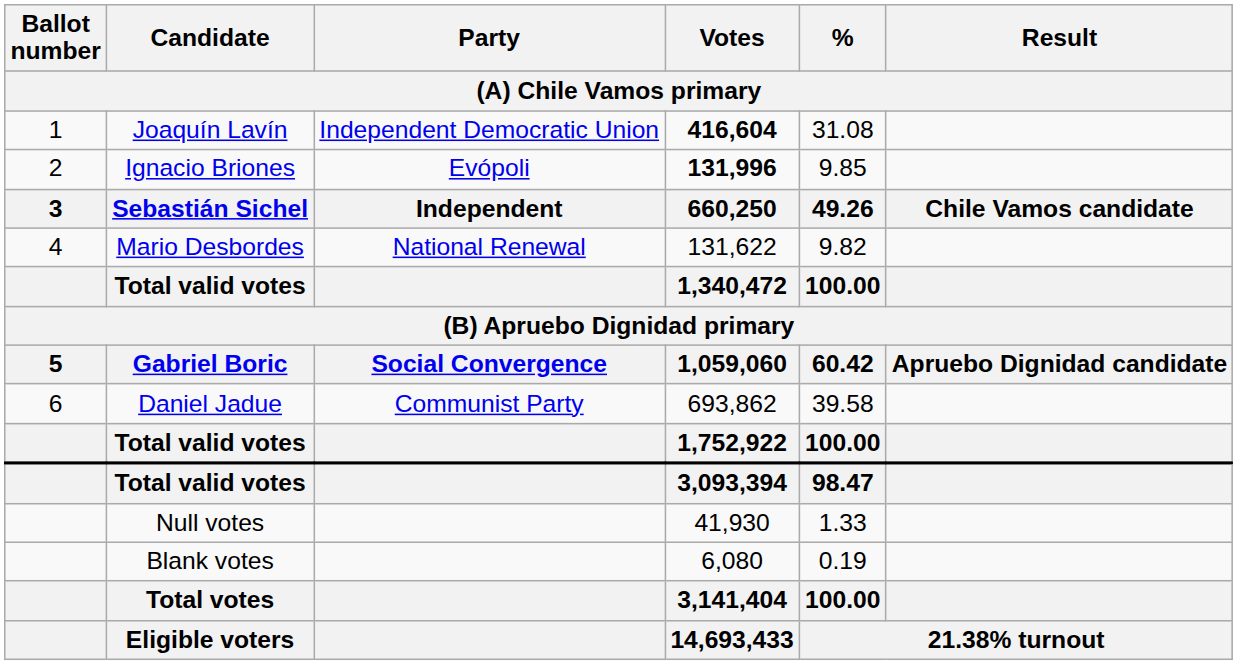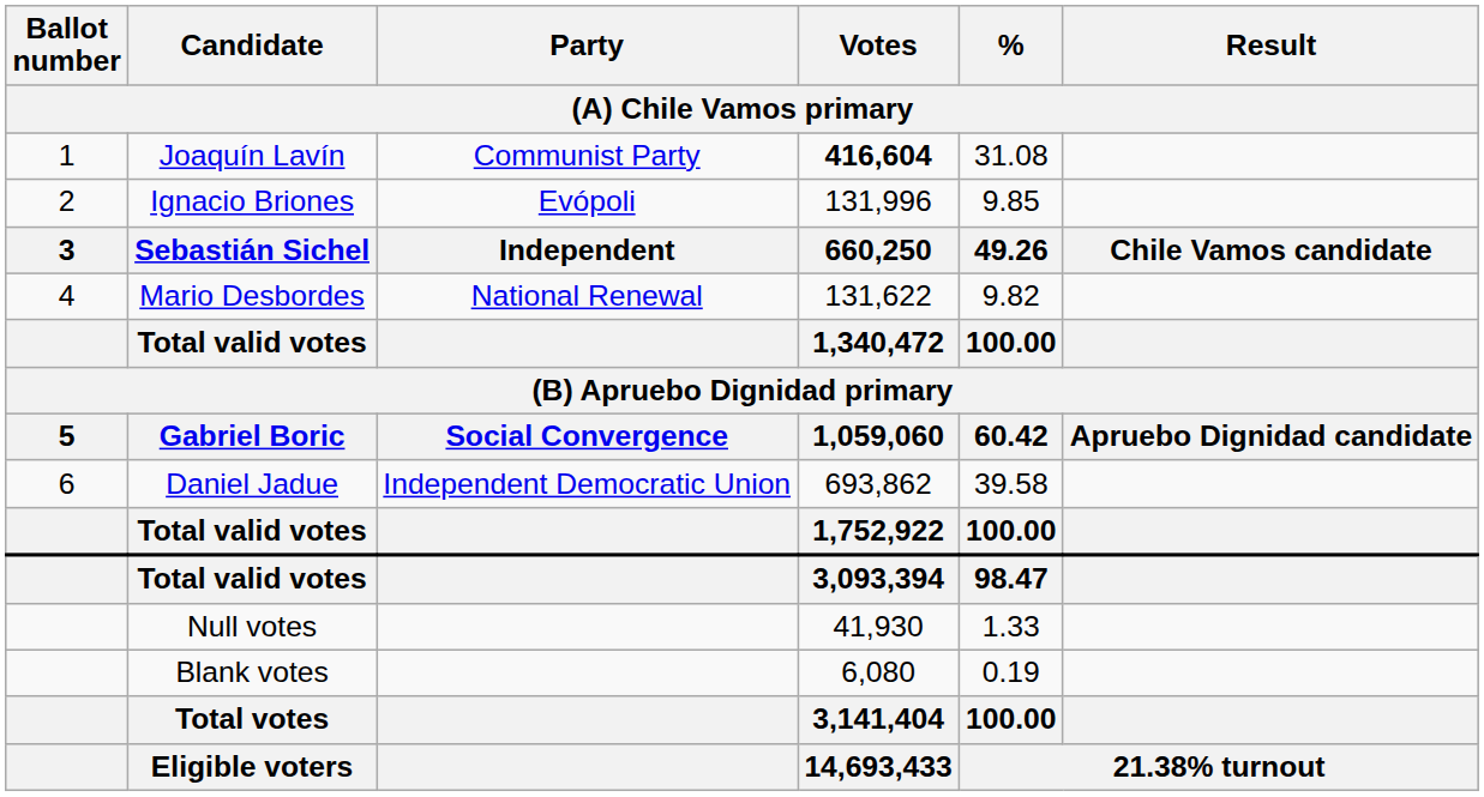 <table class="wikitable">
 <tr>
 <th>Ballot<br>number</th>
 <th>Candidate</th>
 <th>Party</th>
 <th>Votes</th>
 <th>%</th>
 <th>Result</th>
 </tr>
 <tr bgcolor="#ececec">
 <th colspan="6">(A) Chile Vamos primary</th>
 </tr>
 <tr align=center>
 <td>1</td>
 <td><a href='#'>Joaquín Lavín</a></td>
-<td><a href='#'>Independent Democratic Union</a></td>
+<td><a href='#'>Communist Party</a></td>
 <td><strong>416,604</strong></td>
 <td>31.08</td>
 <td></td>
 </tr>
 <tr align=center>
 <td>2</td>
 <td><a href='#'>Ignacio Briones</a></td>
 <td><a href='#'>Evópoli</a></td>
-<td><strong>131,996</strong></td>
+<td>131,996</td>
 <td>9.85</td>
 <td></td>
 </tr>
 <tr align=center>
 <th>3</th>
 <th><a href='#'>Sebastián Sichel</a></th>
 <th>Independent</th>
 <th>660,250</th>
 <th>49.26</th>
 <th>Chile Vamos candidate</th>
 </tr>
 <tr align=center>
 <td>4</td>
 <td><a href='#'>Mario Desbordes</a></td>
 <td><a href='#'>National Renewal</a></td>
 <td>131,622</td>
 <td>9.82</td>
 <td></td>
 </tr>
 <tr>
 <th></th>
 <th>Total valid votes</th>
 <th></th>
 <th>1,340,472</th>
 <th>100.00</th>
 <th></th>
 </tr>
 <tr bgcolor="#ececec">
 <th colspan="6">(B) Apruebo Dignidad primary</th>
 </tr>
 <tr align=center>
 <th>5</th>
 <th><a href='#'>Gabriel Boric</a></th>
 <th><a href='#'>Social Convergence</a></th>
 <th>1,059,060</th>
 <th>60.42</th>
 <th>Apruebo Dignidad candidate</th>
 </tr>
 <tr align=center>
 <td>6</td>
 <td><a href='#'>Daniel Jadue</a></td>
-<td><a href='#'>Communist Party</a></td>
+<td><a href='#'>Independent Democratic Union</a></td>
 <td>693,862</td>
 <td>39.58</td>
 <td></td>
 </tr>
 <tr>
 <th></th>
 <th>Total valid votes</th>
 <th></th>
 <th>1,752,922</th>
 <th>100.00</th>
 <th></th>
 </tr>
 <tr style="border-top: 2px solid black">
 <th></th>
 <th>Total valid votes</th>
 <th></th>
 <th>3,093,394</th>
 <th>98.47</th>
 <th></th>
 </tr>
 <tr align=center>
 <td></td>
 <td>Null votes</td>
 <td></td>
 <td>41,930</td>
 <td>1.33</td>
 <td></td>
 </tr>
 <tr align=center>
 <td></td>
 <td>Blank votes</td>
 <td></td>
 <td>6,080</td>
 <td>0.19</td>
 <td></td>
 </tr>
 <tr>
 <th></th>
 <th>Total votes</th>
 <th></th>
 <th>3,141,404</th>
 <th>100.00</th>
 <th></th>
 </tr>
 <tr>
 <th></th>
 <th>Eligible voters</th>
 <th></th>
 <th>14,693,433</th>
 <th colspan="2">21.38% turnout</th>
 </tr>
 </table>
